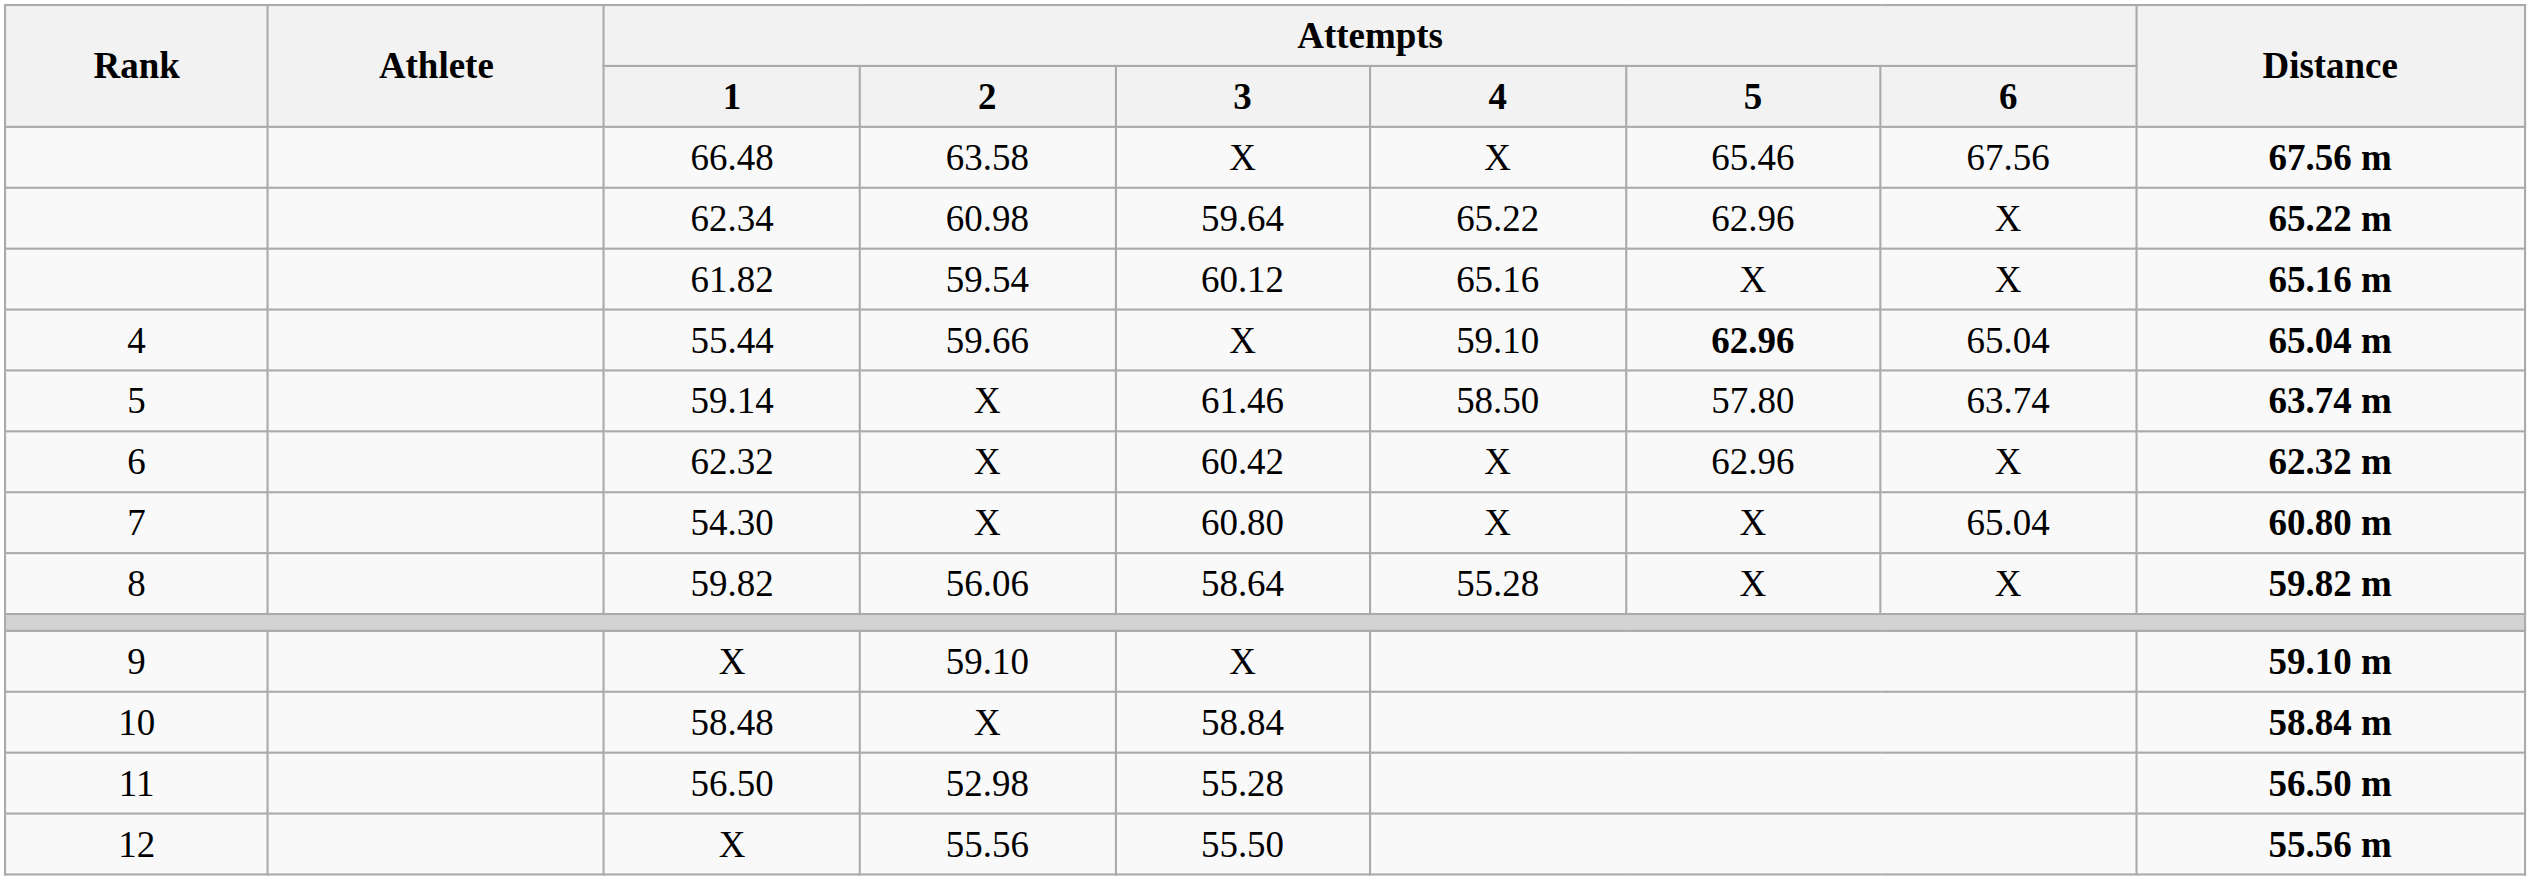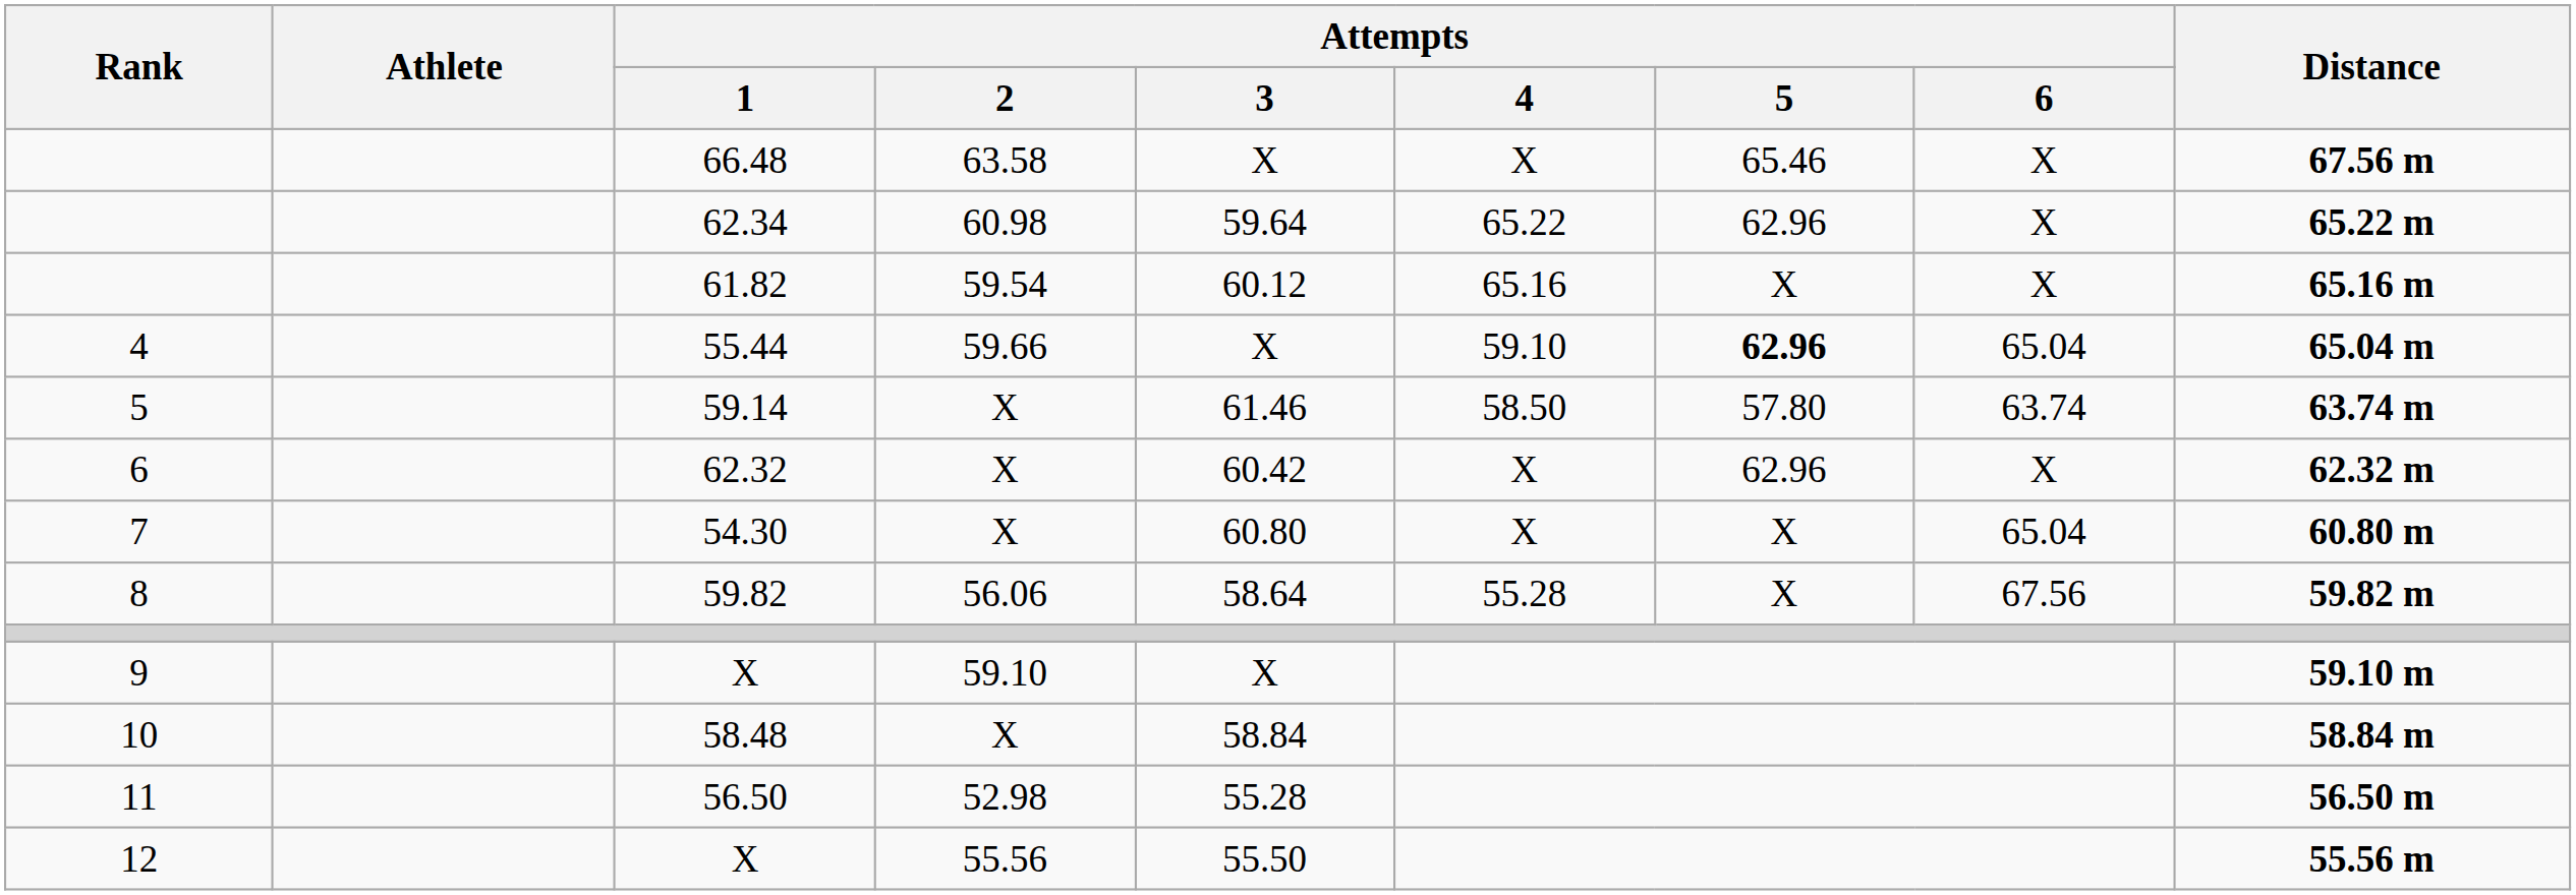 <table class="wikitable" style=" text-align:center; font-size:110%;" width="95%">
 <tr>
 <th rowspan="2">Rank</th>
 <th rowspan="2">Athlete</th>
 <th colspan="6">Attempts</th>
 <th rowspan="2">Distance</th>
 </tr>
 <tr>
 <th>1</th>
 <th>2</th>
 <th>3</th>
 <th>4</th>
 <th>5</th>
 <th>6</th>
 </tr>
 <tr>
 <td></td>
 <td align=left></td>
 <td>66.48</td>
 <td>63.58</td>
 <td>X</td>
 <td>X</td>
 <td>65.46</td>
-<td>67.56</td>
+<td>X</td>
 <td><strong>67.56 m</strong></td>
 </tr>
 <tr>
 <td></td>
 <td align=left></td>
 <td>62.34</td>
 <td>60.98</td>
 <td>59.64</td>
 <td>65.22</td>
 <td>62.96</td>
 <td>X</td>
 <td><strong>65.22 m</strong></td>
 </tr>
 <tr>
 <td></td>
 <td align=left></td>
 <td>61.82</td>
 <td>59.54</td>
 <td>60.12</td>
 <td>65.16</td>
 <td>X</td>
 <td>X</td>
 <td><strong>65.16 m</strong></td>
 </tr>
 <tr>
 <td>4</td>
 <td align=left></td>
 <td>55.44</td>
 <td>59.66</td>
 <td>X</td>
 <td>59.10</td>
 <td><strong>62.96</strong></td>
 <td>65.04</td>
 <td><strong>65.04 m</strong></td>
 </tr>
 <tr>
 <td>5</td>
 <td align=left></td>
 <td>59.14</td>
 <td>X</td>
 <td>61.46</td>
 <td>58.50</td>
 <td>57.80</td>
 <td>63.74</td>
 <td><strong>63.74 m</strong></td>
 </tr>
 <tr>
 <td>6</td>
 <td align=left></td>
 <td>62.32</td>
 <td>X</td>
 <td>60.42</td>
 <td>X</td>
 <td>62.96</td>
 <td>X</td>
 <td><strong>62.32 m</strong></td>
 </tr>
 <tr>
 <td>7</td>
 <td align=left></td>
 <td>54.30</td>
 <td>X</td>
 <td>60.80</td>
 <td>X</td>
 <td>X</td>
 <td>65.04</td>
 <td><strong>60.80 m</strong></td>
 </tr>
 <tr>
 <td>8</td>
 <td align=left></td>
 <td>59.82</td>
 <td>56.06</td>
 <td>58.64</td>
 <td>55.28</td>
 <td>X</td>
-<td>X</td>
+<td>67.56</td>
 <td><strong>59.82 m</strong></td>
 </tr>
 <tr>
 <td colspan=9 bgcolor=lightgray></td>
 </tr>
 <tr>
 <td>9</td>
 <td align=left></td>
 <td>X</td>
 <td>59.10</td>
 <td>X</td>
 <td colspan=3></td>
 <td><strong>59.10 m</strong></td>
 </tr>
 <tr>
 <td>10</td>
 <td align=left></td>
 <td>58.48</td>
 <td>X</td>
 <td>58.84</td>
 <td colspan=3></td>
 <td><strong>58.84 m</strong></td>
 </tr>
 <tr>
 <td>11</td>
 <td align=left></td>
 <td>56.50</td>
 <td>52.98</td>
 <td>55.28</td>
 <td colspan=3></td>
 <td><strong>56.50 m</strong></td>
 </tr>
 <tr>
 <td>12</td>
 <td align=left></td>
 <td>X</td>
 <td>55.56</td>
 <td>55.50</td>
 <td colspan=3></td>
 <td><strong>55.56 m</strong></td>
 </tr>
 </table>
